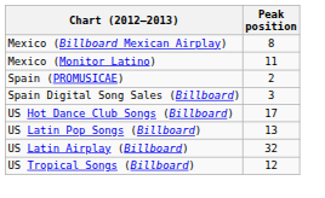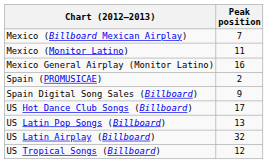 <table class="wikitable plainrowheaders sortable">
 <tr>
 <th scope="col">Chart (2012–2013)</th>
 <th scope="col">Peak<br>position</th>
 </tr>
 <tr>
 <td>Mexico (<a href='#'><em>Billboard</em> Mexican Airplay</a>)</td>
-<td style="text-align:center;">8</td>
+<td style="text-align:center;">7</td>
 </tr>
 <tr>
 <td>Mexico (<a href='#'>Monitor Latino</a>)</td>
 <td style="text-align:center;">11</td>
+</tr>
+<tr>
+<td align="left">Mexico General Airplay (Monitor Latino)</td>
+<td style="text-align:center;">16</td>
 </tr>
 <tr>
 <td>Spain (<a href='#'>PROMUSICAE</a>)</td>
 <td align="center">2</td>
 </tr>
 <tr>
 <td>Spain Digital Song Sales (<em><a href='#'>Billboard</a></em>)</td>
-<td align="center">3</td>
+<td align="center">9</td>
 </tr>
 <tr>
 <td>US <a href='#'>Hot Dance Club Songs</a> (<em><a href='#'>Billboard</a></em>)</td>
 <td style="text-align:center;">17</td>
 </tr>
 <tr>
 <td>US <a href='#'>Latin Pop Songs</a> (<em><a href='#'>Billboard</a></em>) </td>
 <td style="text-align:center;">13</td>
 </tr>
 <tr>
 <td>US <a href='#'>Latin Airplay</a> (<em><a href='#'>Billboard</a></em>) </td>
 <td style="text-align:center;">32</td>
 </tr>
 <tr>
 <td>US <a href='#'>Tropical Songs</a> (<em><a href='#'>Billboard</a></em>) </td>
 <td style="text-align:center;">12</td>
 </tr>
 </table>
